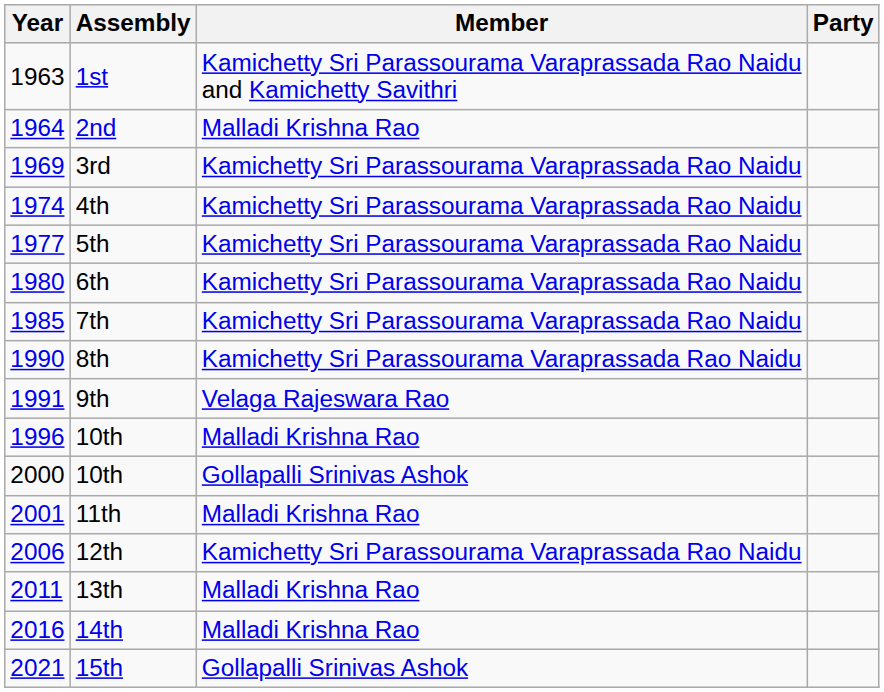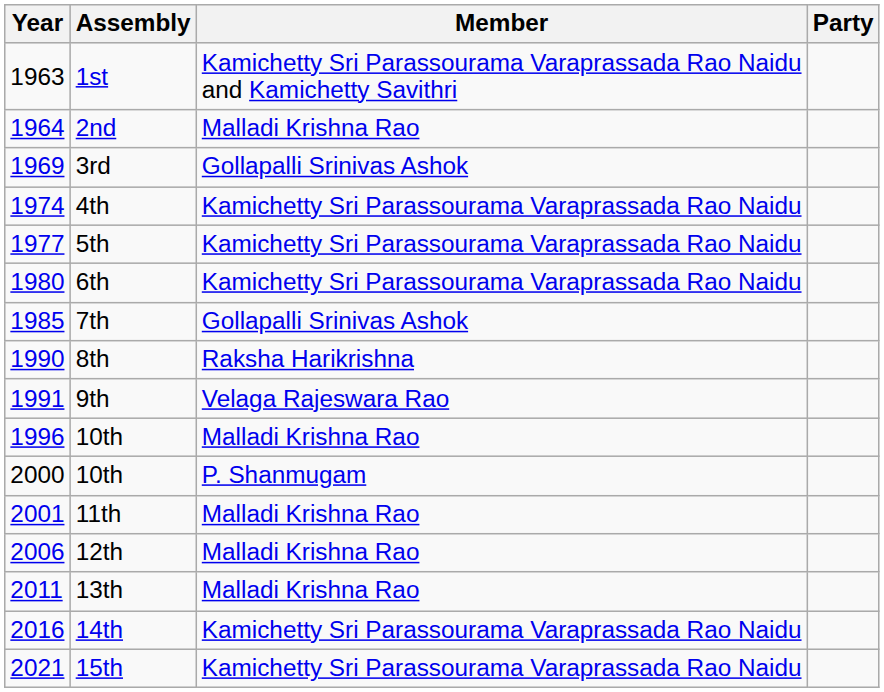 <table class="wikitable sortable">
 <tr>
 <th>Year</th>
 <th>Assembly</th>
 <th>Member</th>
 <th colspan="2">Party</th>
 </tr>
 <tr>
 <td>1963</td>
 <td><a href='#'>1st</a></td>
 <td><a href='#'>Kamichetty Sri Parassourama Varaprassada Rao Naidu</a> <br>and <a href='#'>Kamichetty Savithri</a></td>
 <td></td>
 </tr>
 <tr>
 <td><a href='#'>1964</a></td>
 <td><a href='#'>2nd</a></td>
 <td><a href='#'>Malladi Krishna Rao</a></td>
 <td></td>
 </tr>
 <tr>
 <td><a href='#'>1969</a></td>
 <td>3rd</td>
-<td><a href='#'>Kamichetty Sri Parassourama Varaprassada Rao Naidu</a></td>
+<td><a href='#'>Gollapalli Srinivas Ashok</a></td>
 <td></td>
 </tr>
 <tr>
 <td><a href='#'>1974</a></td>
 <td>4th</td>
 <td><a href='#'>Kamichetty Sri Parassourama Varaprassada Rao Naidu</a></td>
 <td></td>
 </tr>
 <tr>
 <td><a href='#'>1977</a></td>
 <td>5th</td>
 <td><a href='#'>Kamichetty Sri Parassourama Varaprassada Rao Naidu</a></td>
 <td></td>
 </tr>
 <tr>
 <td><a href='#'>1980</a></td>
 <td>6th</td>
 <td><a href='#'>Kamichetty Sri Parassourama Varaprassada Rao Naidu</a></td>
 <td></td>
 </tr>
 <tr>
 <td><a href='#'>1985</a></td>
 <td>7th</td>
-<td><a href='#'>Kamichetty Sri Parassourama Varaprassada Rao Naidu</a></td>
+<td><a href='#'>Gollapalli Srinivas Ashok</a></td>
 <td></td>
 </tr>
 <tr>
 <td><a href='#'>1990</a></td>
 <td>8th</td>
-<td><a href='#'>Kamichetty Sri Parassourama Varaprassada Rao Naidu</a></td>
+<td><a href='#'>Raksha Harikrishna</a></td>
 <td></td>
 </tr>
 <tr>
 <td><a href='#'>1991</a></td>
 <td>9th</td>
 <td><a href='#'>Velaga Rajeswara Rao</a></td>
 <td></td>
 </tr>
 <tr>
 <td><a href='#'>1996</a></td>
 <td>10th</td>
 <td><a href='#'>Malladi Krishna Rao</a></td>
 <td></td>
 </tr>
 <tr>
 <td>2000</td>
 <td>10th</td>
-<td><a href='#'>Gollapalli Srinivas Ashok</a></td>
+<td><a href='#'>P. Shanmugam</a></td>
 <td></td>
 </tr>
 <tr>
 <td><a href='#'>2001</a></td>
 <td>11th</td>
 <td><a href='#'>Malladi Krishna Rao</a></td>
 <td></td>
 </tr>
 <tr>
 <td><a href='#'>2006</a></td>
 <td>12th</td>
-<td><a href='#'>Kamichetty Sri Parassourama Varaprassada Rao Naidu</a></td>
+<td><a href='#'>Malladi Krishna Rao</a></td>
 <td></td>
 </tr>
 <tr>
 <td><a href='#'>2011</a></td>
 <td>13th</td>
 <td><a href='#'>Malladi Krishna Rao</a></td>
 <td></td>
 </tr>
 <tr>
 <td><a href='#'>2016</a></td>
 <td><a href='#'>14th</a></td>
-<td><a href='#'>Malladi Krishna Rao</a></td>
+<td><a href='#'>Kamichetty Sri Parassourama Varaprassada Rao Naidu</a></td>
 <td></td>
 </tr>
 <tr>
 <td><a href='#'>2021</a></td>
 <td><a href='#'>15th</a></td>
-<td><a href='#'>Gollapalli Srinivas Ashok</a></td>
+<td><a href='#'>Kamichetty Sri Parassourama Varaprassada Rao Naidu</a></td>
 <td></td>
 </tr>
 </table>
